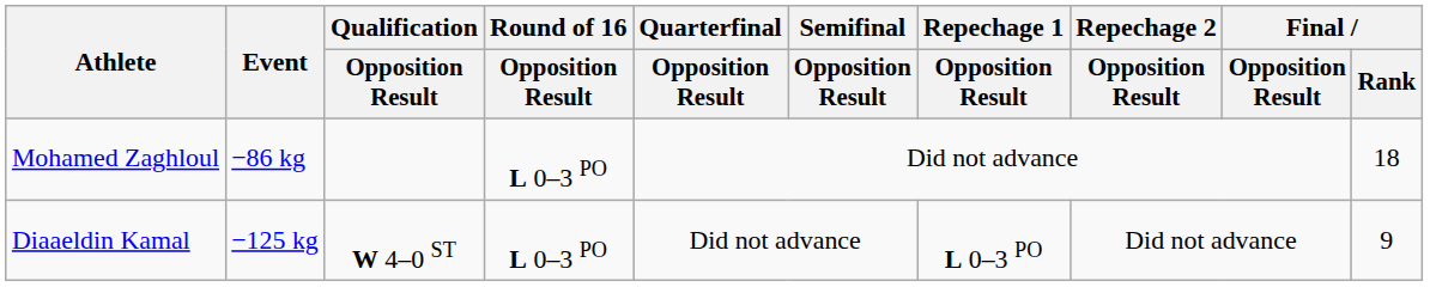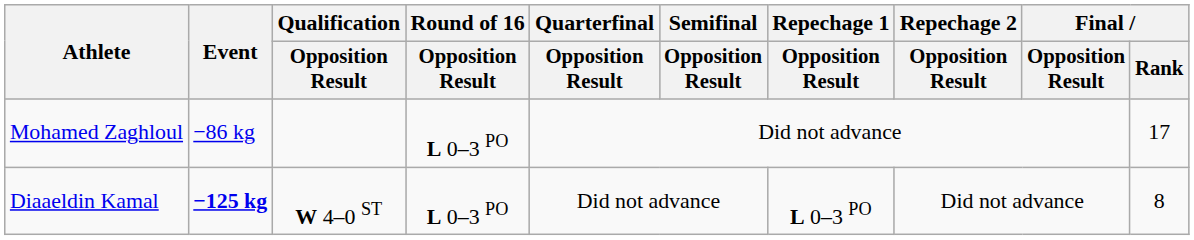 <table class="wikitable" style="font-size:90%">
 <tr>
 <th rowspan=2>Athlete</th>
 <th rowspan=2>Event</th>
 <th>Qualification</th>
 <th>Round of 16</th>
 <th>Quarterfinal</th>
 <th>Semifinal</th>
 <th>Repechage 1</th>
 <th>Repechage 2</th>
 <th colspan=2>Final / </th>
 </tr>
 <tr style="font-size: 95%">
 <th>Opposition<br>Result</th>
 <th>Opposition<br>Result</th>
 <th>Opposition<br>Result</th>
 <th>Opposition<br>Result</th>
 <th>Opposition<br>Result</th>
 <th>Opposition<br>Result</th>
 <th>Opposition<br>Result</th>
 <th>Rank</th>
 </tr>
 <tr align=center>
 <td align=left><a href='#'>Mohamed Zaghloul</a></td>
 <td align=left><a href='#'>−86 kg</a></td>
 <td></td>
 <td><br><strong>L</strong> 0–3 <sup>PO</sup></td>
 <td colspan=5>Did not advance</td>
-<td>18</td>
+<td>17</td>
 </tr>
 <tr align=center>
 <td align=left><a href='#'>Diaaeldin Kamal</a></td>
-<td align=left><a href='#'>−125 kg</a></td>
+<td align=left><strong><a href='#'>−125 kg</a></strong></td>
 <td><br><strong>W</strong> 4–0 <sup>ST</sup></td>
 <td><br><strong>L</strong> 0–3 <sup>PO</sup></td>
 <td colspan=2>Did not advance</td>
 <td><br><strong>L</strong> 0–3 <sup>PO</sup></td>
 <td colspan=2>Did not advance</td>
-<td>9</td>
+<td>8</td>
 </tr>
 </table>
